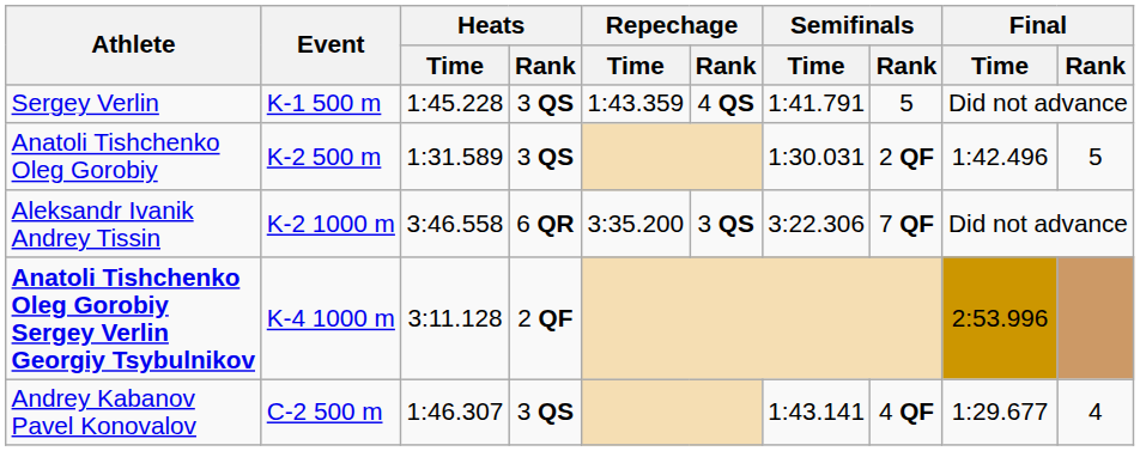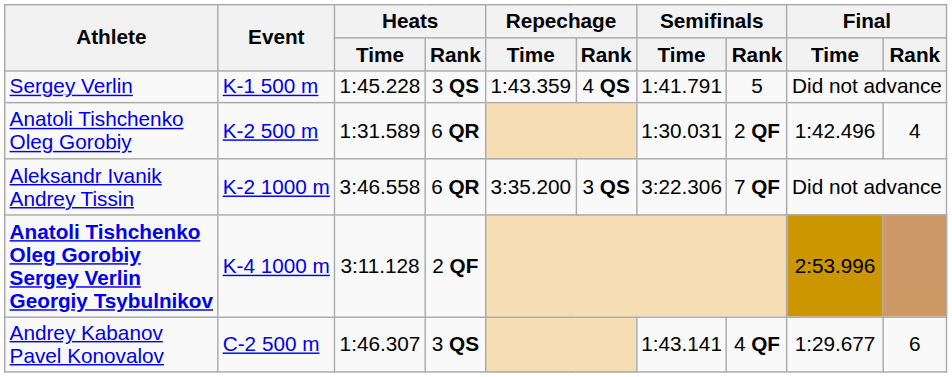 <table class=wikitable style="font-size:90%">
 <tr>
 <th rowspan="2">Athlete</th>
 <th rowspan="2">Event</th>
 <th colspan="2">Heats</th>
 <th colspan="2">Repechage</th>
 <th colspan="2">Semifinals</th>
 <th colspan="2">Final</th>
 </tr>
 <tr>
 <th>Time</th>
 <th>Rank</th>
 <th>Time</th>
 <th>Rank</th>
 <th>Time</th>
 <th>Rank</th>
 <th>Time</th>
 <th>Rank</th>
 </tr>
 <tr>
 <td><a href='#'>Sergey Verlin</a></td>
 <td><a href='#'>K-1 500 m</a></td>
 <td align=center>1:45.228</td>
 <td align=center>3 <strong>QS</strong></td>
 <td align=center>1:43.359</td>
 <td align=center>4 <strong>QS</strong></td>
 <td align=center>1:41.791</td>
 <td align=center>5</td>
 <td colspan="2" align=center>Did not advance</td>
 </tr>
 <tr>
 <td><a href='#'>Anatoli Tishchenko</a><br><a href='#'>Oleg Gorobiy</a></td>
 <td><a href='#'>K-2 500 m</a></td>
 <td align=center>1:31.589</td>
-<td align=center>3 <strong>QS</strong></td>
+<td align=center>6 <strong>QR</strong></td>
 <td colspan = "2" bgcolor="wheat"></td>
 <td align=center>1:30.031</td>
 <td align=center>2 <strong>QF</strong></td>
 <td align=center>1:42.496</td>
-<td align=center>5</td>
+<td align=center>4</td>
 </tr>
 <tr>
 <td><a href='#'>Aleksandr Ivanik</a><br><a href='#'>Andrey Tissin</a></td>
 <td><a href='#'>K-2 1000 m</a></td>
 <td align=center>3:46.558</td>
 <td align=center>6 <strong>QR</strong></td>
 <td align=center>3:35.200</td>
 <td align=center>3 <strong>QS</strong></td>
 <td align=center>3:22.306</td>
 <td align=center>7 <strong>QF</strong></td>
 <td colspan="2" align=center>Did not advance</td>
 </tr>
 <tr>
 <td><strong><a href='#'>Anatoli Tishchenko</a><br><a href='#'>Oleg Gorobiy</a><br><a href='#'>Sergey Verlin</a><br><a href='#'>Georgiy Tsybulnikov</a></strong></td>
 <td><a href='#'>K-4 1000 m</a></td>
 <td align=center>3:11.128</td>
 <td align=center>2 <strong>QF</strong></td>
 <td colspan = "4" bgcolor="wheat"></td>
 <td align="center" bgcolor=cc9966r>2:53.996</td>
 <td align="center" bgcolor=cc9966></td>
 </tr>
 <tr>
 <td><a href='#'>Andrey Kabanov</a><br><a href='#'>Pavel Konovalov</a></td>
 <td><a href='#'>C-2 500 m</a></td>
 <td align=center>1:46.307</td>
 <td align=center>3 <strong>QS</strong></td>
 <td colspan = "2" bgcolor="wheat"></td>
 <td align=center>1:43.141</td>
 <td align=center>4 <strong>QF</strong></td>
 <td align=center>1:29.677</td>
-<td align=center>4</td>
+<td align=center>6</td>
 </tr>
 </table>
